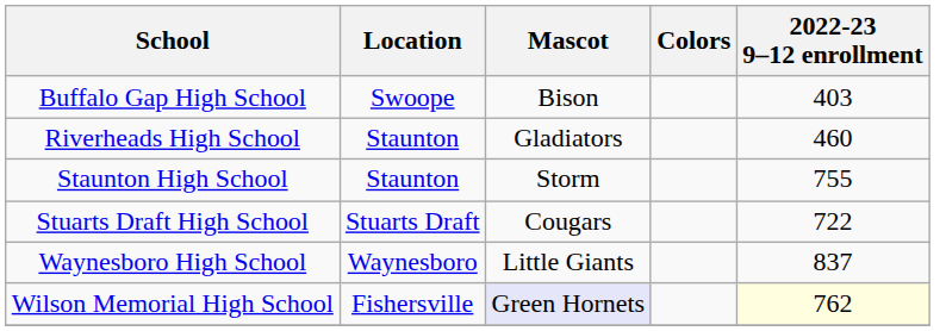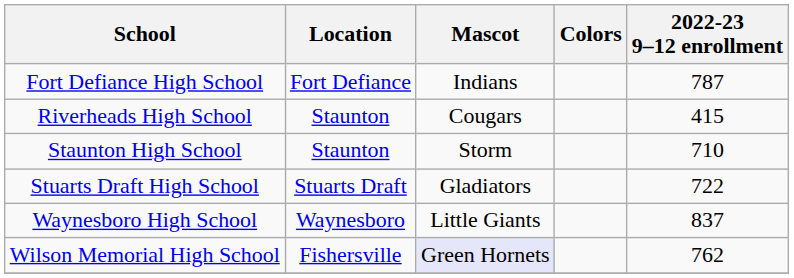 <table class="wikitable" style="text-align:center;">
 <tr>
 <th>School</th>
 <th>Location</th>
 <th>Mascot</th>
 <th>Colors</th>
 <th>2022-23<br>9–12 enrollment</th>
 </tr>
 <tr>
-<td><a href='#'>Buffalo Gap High School</a></td>
-<td><a href='#'>Swoope</a></td>
-<td>Bison</td>
+<td><a href='#'>Fort Defiance High School</a></td>
+<td><a href='#'>Fort Defiance</a></td>
+<td>Indians</td>
 <td></td>
-<td>403</td>
+<td>787</td>
 </tr>
 <tr>
 <td><a href='#'>Riverheads High School</a></td>
 <td><a href='#'>Staunton</a></td>
-<td>Gladiators</td>
+<td>Cougars</td>
 <td></td>
-<td>460</td>
+<td>415</td>
 </tr>
 <tr>
 <td><a href='#'>Staunton High School</a></td>
 <td><a href='#'>Staunton</a></td>
 <td>Storm</td>
 <td></td>
-<td>755</td>
+<td>710</td>
 </tr>
 <tr>
 <td><a href='#'>Stuarts Draft High School</a></td>
 <td><a href='#'>Stuarts Draft</a></td>
-<td>Cougars</td>
+<td>Gladiators</td>
 <td></td>
 <td>722</td>
 </tr>
 <tr>
 <td><a href='#'>Waynesboro High School</a></td>
 <td><a href='#'>Waynesboro</a></td>
 <td>Little Giants</td>
 <td></td>
 <td>837</td>
 </tr>
 <tr>
 <td><a href='#'>Wilson Memorial High School</a></td>
 <td><a href='#'>Fishersville</a></td>
 <td style="background: lavender;">Green Hornets</td>
 <td></td>
-<td style="background: lightyellow;">762</td>
+<td>762</td>
 </tr>
 <tr>
 </tr>
 </table>
